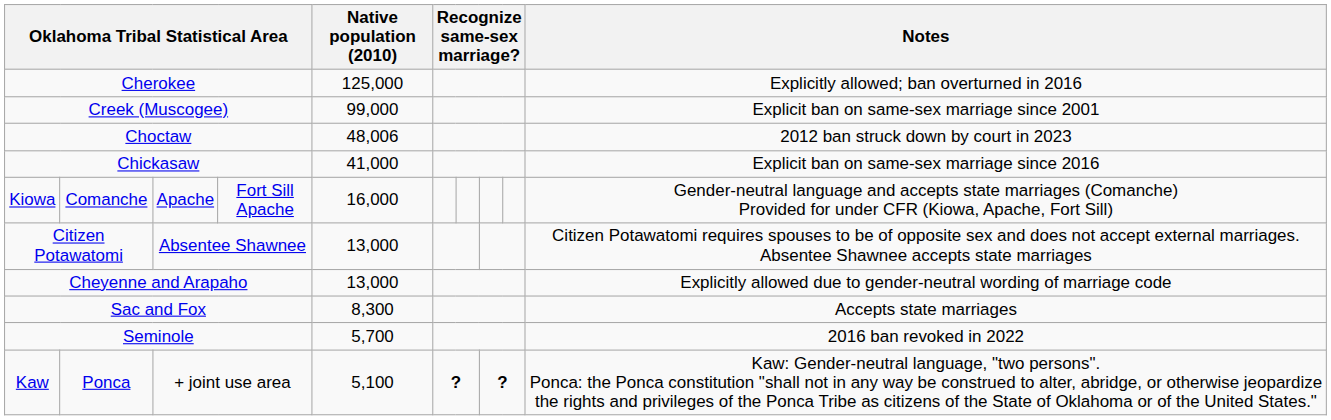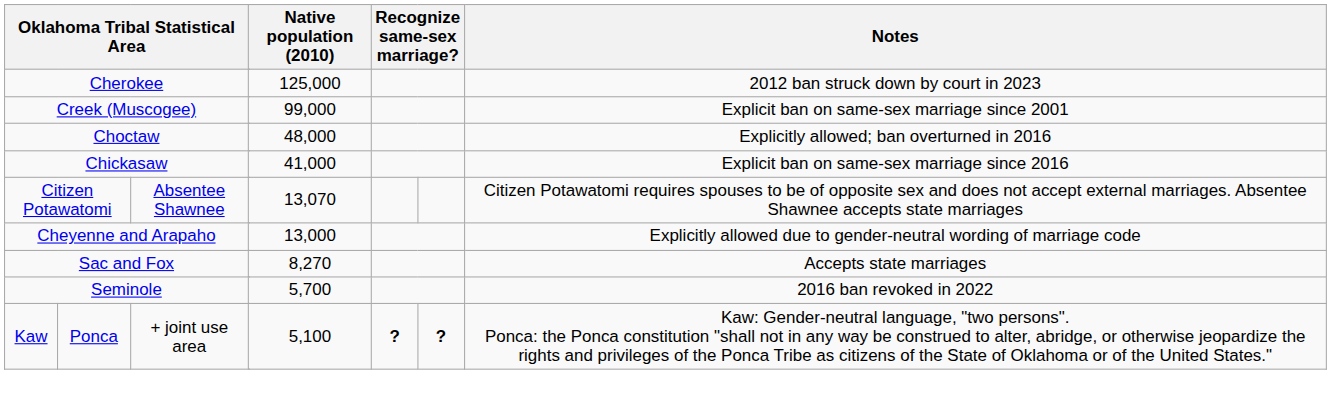 <table class="wikitable" style="text-align: center;">
 <tr>
 <th colspan=4>Oklahoma Tribal Statistical Area</th>
 <th>Native population<br>(2010)</th>
 <th colspan=4>Recognize<br>same-sex<br>marriage?</th>
 <th>Notes</th>
 </tr>
 <tr>
 <td colspan=4><a href='#'>Cherokee</a></td>
 <td>125,000</td>
 <td colspan=4></td>
-<td>Explicitly allowed; ban overturned in 2016</td>
+<td>2012 ban struck down by court in 2023</td>
 </tr>
 <tr>
 <td colspan=4><a href='#'>Creek (Muscogee)</a></td>
 <td>99,000</td>
 <td colspan=4></td>
 <td>Explicit ban on same-sex marriage since 2001</td>
 </tr>
 <tr>
 <td colspan=4><a href='#'>Choctaw</a></td>
-<td>48,006</td>
+<td>48,000</td>
 <td colspan=4></td>
-<td>2012 ban struck down by court in 2023</td>
+<td>Explicitly allowed; ban overturned in 2016</td>
 </tr>
 <tr>
 <td colspan=4><a href='#'>Chickasaw</a></td>
 <td>41,000</td>
 <td colspan=4></td>
 <td>Explicit ban on same-sex marriage since 2016</td>
 </tr>
 <tr>
-<td><a href='#'>Kiowa</a></td>
-<td><a href='#'>Comanche</a></td>
-<td><a href='#'>Apache</a></td>
-<td><a href='#'>Fort Sill Apache</a></td>
-<td>16,000</td>
-<td></td>
-<td></td>
-<td></td>
-<td></td>
-<td>Gender-neutral language and accepts state marriages (Comanche)<br>Provided for under CFR (Kiowa, Apache, Fort Sill)</td>
-</tr>
-<tr>
 <td colspan=2><a href='#'>Citizen Potawatomi</a></td>
 <td colspan=2><a href='#'>Absentee Shawnee</a></td>
-<td>13,000</td>
+<td>13,070</td>
 <td colspan=2></td>
 <td colspan=2></td>
 <td>Citizen Potawatomi requires spouses to be of opposite sex and does not accept external marriages. Absentee Shawnee accepts state marriages</td>
 </tr>
 <tr>
 <td colspan=4><a href='#'>Cheyenne and Arapaho</a></td>
 <td>13,000</td>
 <td colspan=4></td>
 <td>Explicitly allowed due to gender-neutral wording of marriage code</td>
 </tr>
 <tr>
 <td colspan=4><a href='#'>Sac and Fox</a></td>
-<td>8,300</td>
+<td>8,270</td>
 <td colspan=4></td>
 <td>Accepts state marriages</td>
 </tr>
 <tr>
 <td colspan=4><a href='#'>Seminole</a></td>
 <td>5,700</td>
 <td colspan=4></td>
 <td>2016 ban revoked in 2022</td>
 </tr>
 <tr>
 <td><a href='#'>Kaw</a></td>
 <td><a href='#'>Ponca</a></td>
 <td colspan=2>+ joint use area</td>
 <td>5,100</td>
 <td colspan=2><strong>?</strong></td>
 <td colspan=2><strong>?</strong></td>
 <td>Kaw: Gender-neutral language, "two persons".<br>Ponca: the Ponca constitution "shall not in any way be construed to alter, abridge, or otherwise jeopardize the rights and privileges of the Ponca Tribe as citizens of the State of Oklahoma or of the United States."</td>
 </tr>
 </table>
